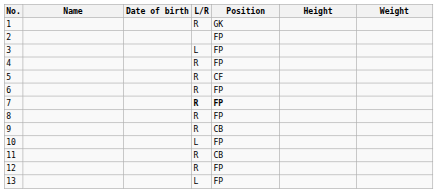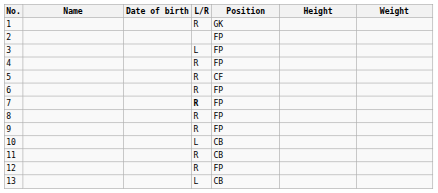 <table class=wikitable sortable style=font-size:100%; text-align:center;>
 <tr>
 <th>No.</th>
 <th style=width:12em>Name</th>
 <th style=width:8em>Date of birth</th>
 <th style=width:2em>L/R</th>
 <th style=width:8em>Position</th>
 <th style=width:9em>Height</th>
 <th style=width:9em>Weight</th>
 </tr>
 <tr>
 <td>1</td>
 <td align=left></td>
 <td></td>
 <td>R</td>
 <td>GK</td>
 <td></td>
 <td></td>
 </tr>
 <tr>
 <td>2</td>
 <td align=left></td>
 <td></td>
 <td></td>
 <td>FP</td>
 <td></td>
 <td></td>
 </tr>
 <tr>
 <td>3</td>
 <td align=left></td>
 <td></td>
 <td>L</td>
 <td>FP</td>
 <td></td>
 <td></td>
 </tr>
 <tr>
 <td>4</td>
 <td align=left></td>
 <td></td>
 <td>R</td>
 <td>FP</td>
 <td></td>
 <td></td>
 </tr>
 <tr>
 <td>5</td>
 <td align=left></td>
 <td></td>
 <td>R</td>
 <td>CF</td>
 <td></td>
 <td></td>
 </tr>
 <tr>
 <td>6</td>
 <td align=left></td>
 <td></td>
 <td>R</td>
 <td>FP</td>
 <td></td>
 <td></td>
 </tr>
 <tr>
 <td>7</td>
 <td align=left></td>
 <td></td>
 <td><strong>R</strong></td>
-<td><strong>FP</strong></td>
+<td>FP</td>
 <td></td>
 <td></td>
 </tr>
 <tr>
 <td>8</td>
 <td align=left></td>
 <td></td>
 <td>R</td>
 <td>FP</td>
 <td></td>
 <td></td>
 </tr>
 <tr>
 <td>9</td>
 <td align=left></td>
 <td></td>
 <td>R</td>
-<td>CB</td>
+<td>FP</td>
 <td></td>
 <td></td>
 </tr>
 <tr>
 <td>10</td>
 <td align=left></td>
 <td></td>
 <td>L</td>
-<td>FP</td>
+<td>CB</td>
 <td></td>
 <td></td>
 </tr>
 <tr>
 <td>11</td>
 <td align=left></td>
 <td></td>
 <td>R</td>
 <td>CB</td>
 <td></td>
 <td></td>
 </tr>
 <tr>
 <td>12</td>
 <td align=left></td>
 <td></td>
 <td>R</td>
 <td>FP</td>
 <td></td>
 <td></td>
 </tr>
 <tr>
 <td>13</td>
 <td align=left></td>
 <td></td>
 <td>L</td>
-<td>FP</td>
+<td>CB</td>
 <td></td>
 <td></td>
 </tr>
 </table>
